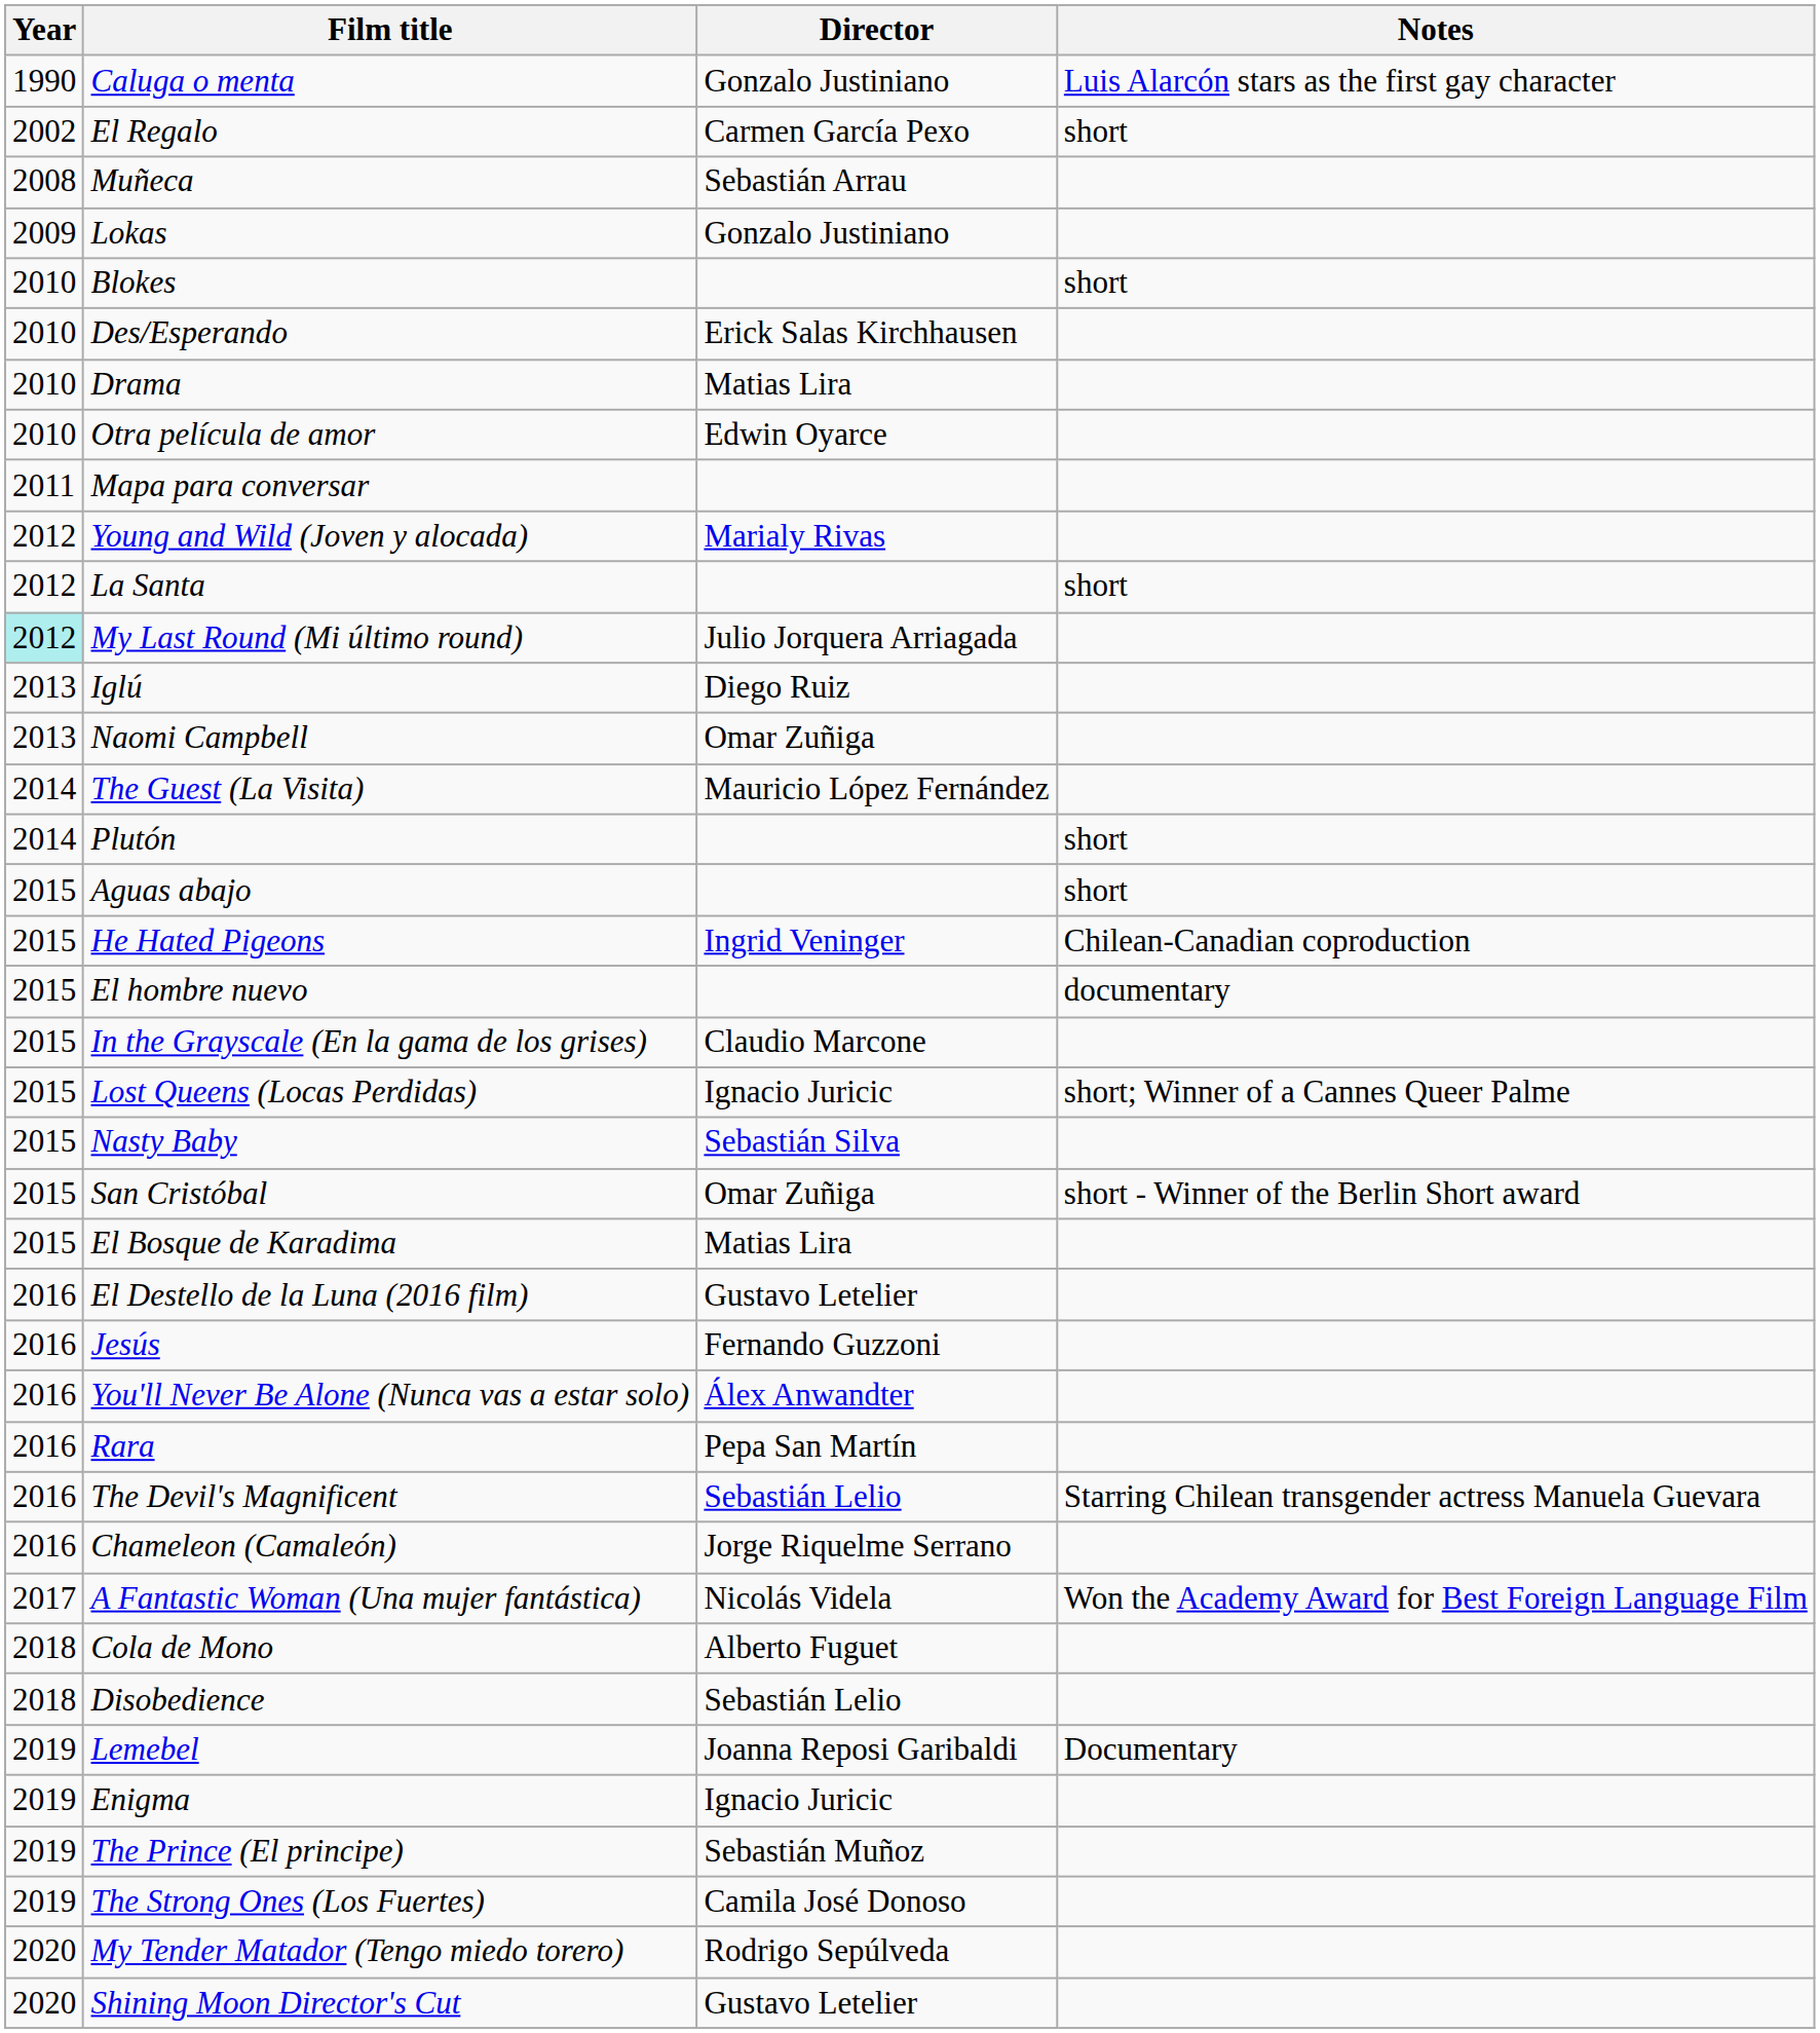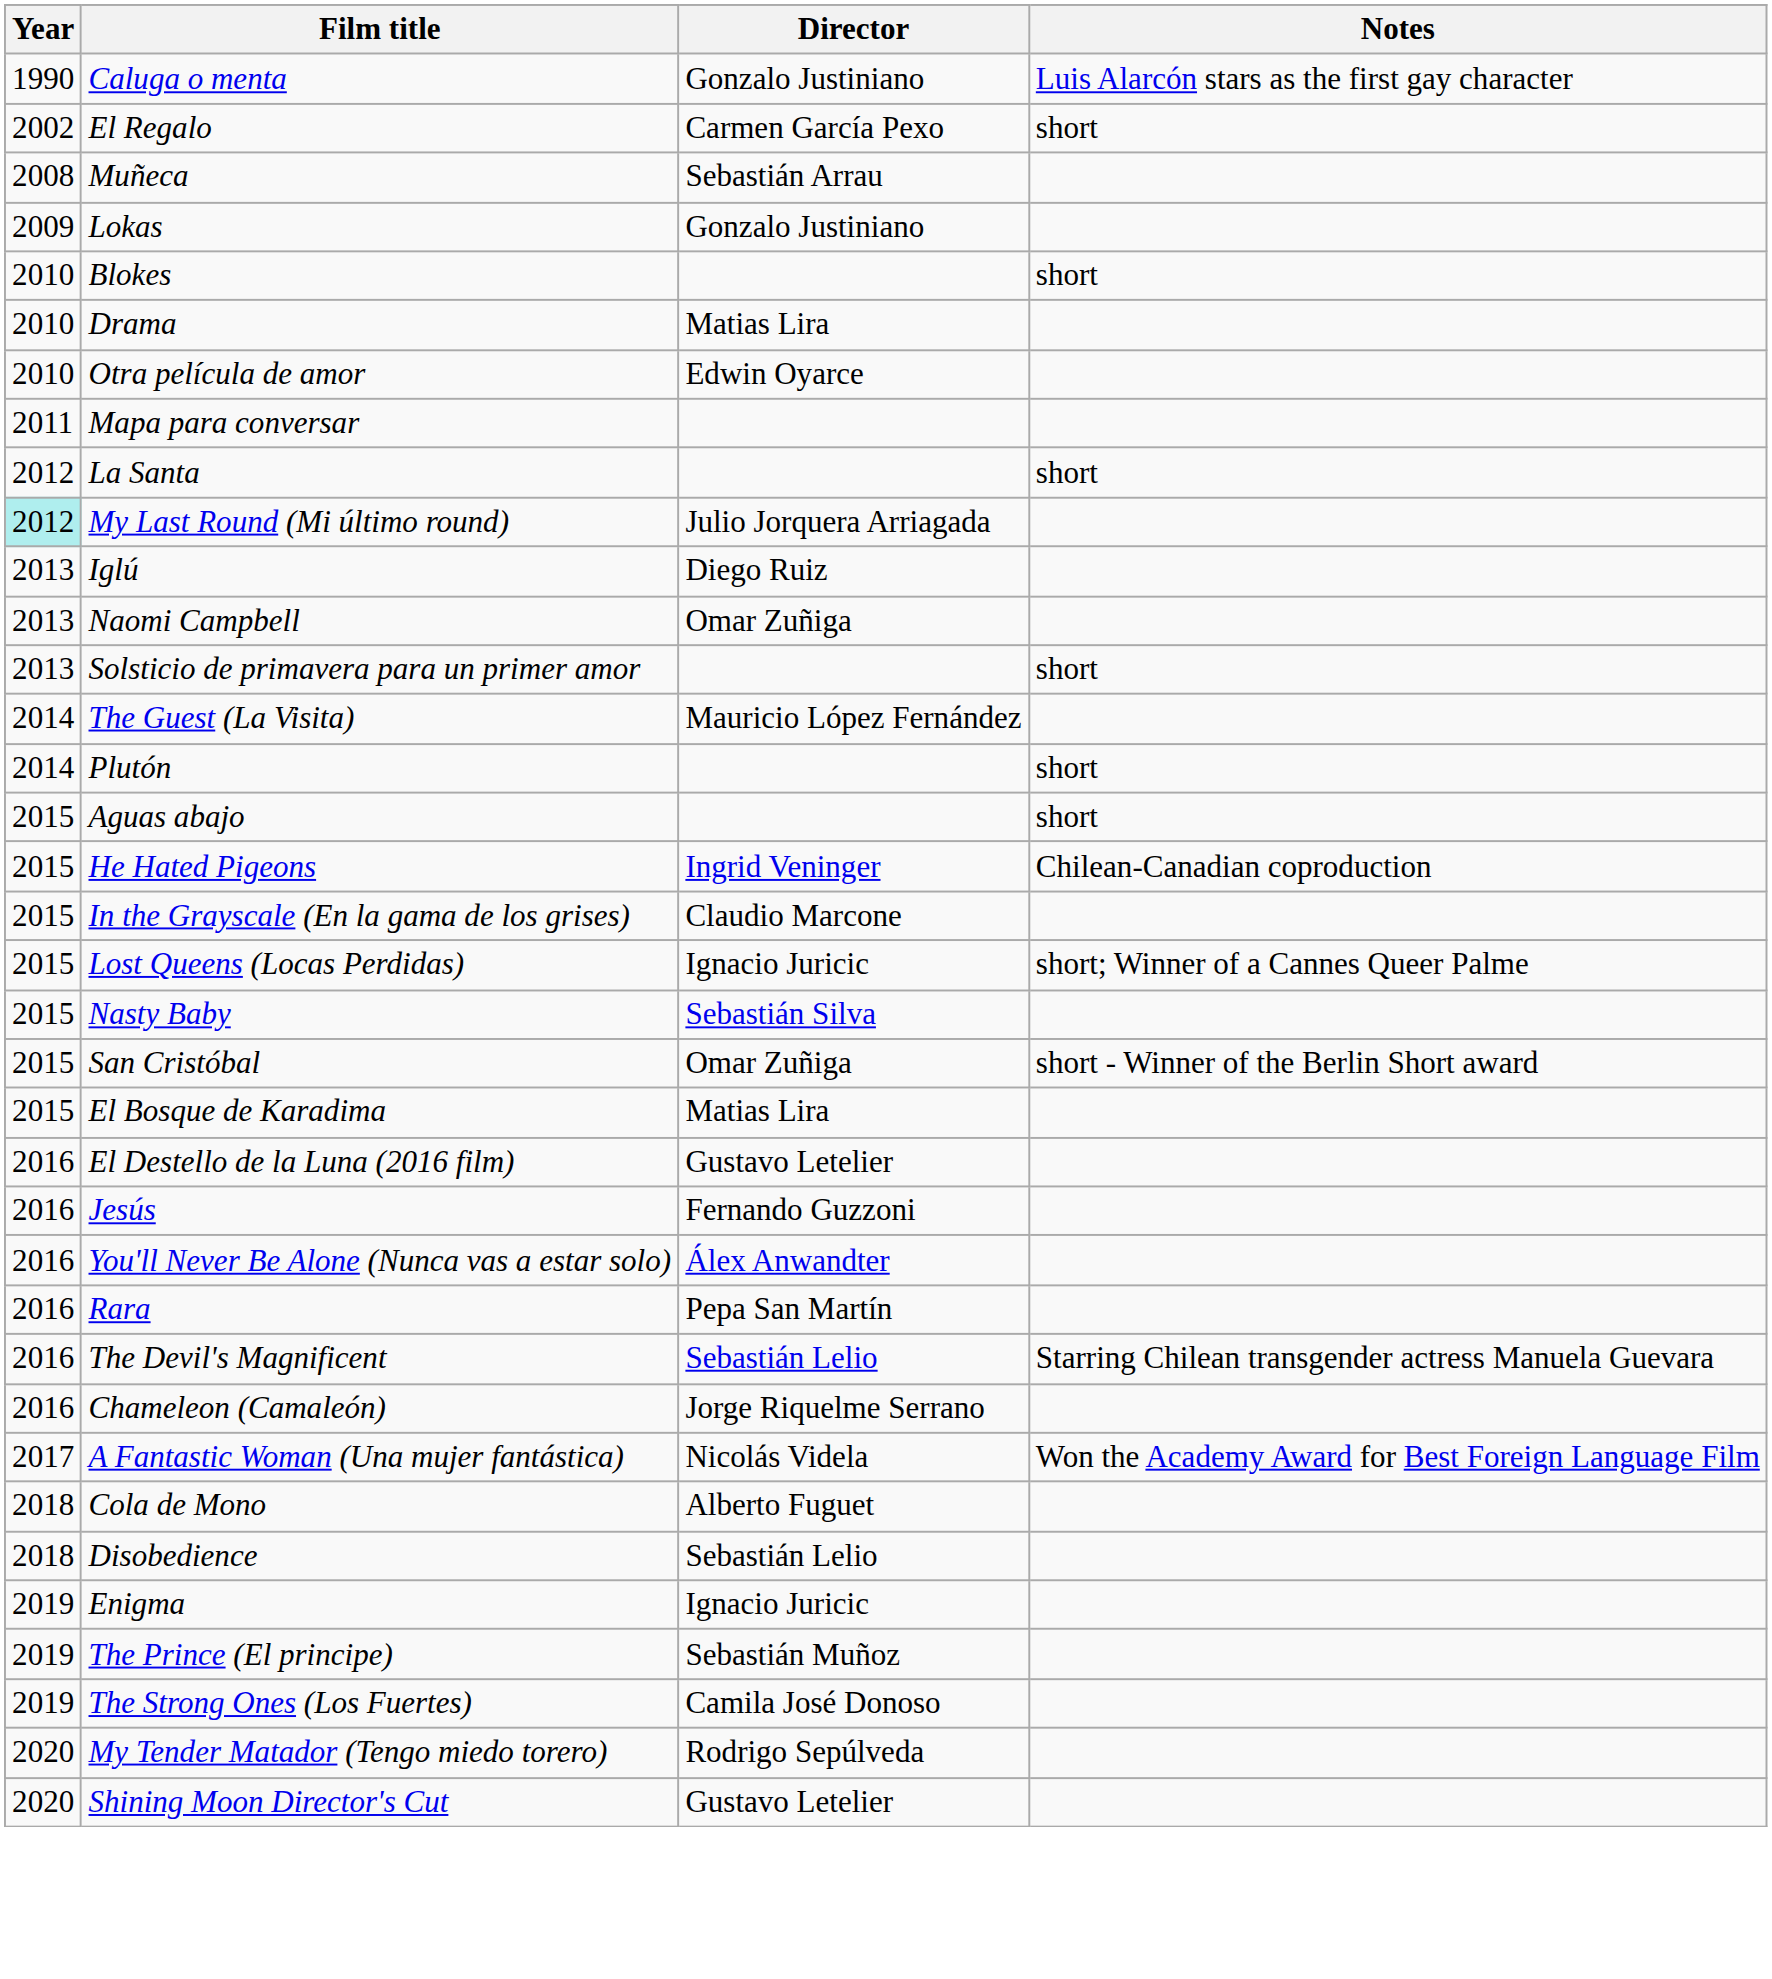 <table class="wikitable sortable">
 <tr>
 <th>Year</th>
 <th>Film title</th>
 <th>Director</th>
 <th>Notes</th>
 </tr>
 <tr>
 <td>1990</td>
 <td><em><a href='#'>Caluga o menta</a></em></td>
 <td>Gonzalo Justiniano</td>
 <td><a href='#'>Luis Alarcón</a> stars as the first gay character</td>
 </tr>
 <tr>
 <td>2002</td>
 <td><em>El Regalo</em></td>
 <td>Carmen García Pexo</td>
 <td>short</td>
 </tr>
 <tr>
 <td>2008</td>
 <td><em>Muñeca</em></td>
 <td>Sebastián Arrau</td>
 <td></td>
 </tr>
 <tr>
 <td>2009</td>
 <td><em>Lokas</em></td>
 <td>Gonzalo Justiniano</td>
 <td></td>
 </tr>
 <tr>
 <td>2010</td>
 <td><em>Blokes</em></td>
 <td></td>
 <td>short</td>
 </tr>
 <tr>
 <td>2010</td>
-<td><em>Des/Esperando</em></td>
-<td>Erick Salas Kirchhausen</td>
-<td></td>
-</tr>
-<tr>
-<td>2010</td>
 <td><em>Drama</em></td>
 <td>Matias Lira</td>
 <td></td>
 </tr>
 <tr>
 <td>2010</td>
 <td><em>Otra película de amor</em></td>
 <td>Edwin Oyarce</td>
 <td></td>
 </tr>
 <tr>
 <td>2011</td>
 <td><em>Mapa para conversar</em></td>
 <td></td>
-<td></td>
-</tr>
-<tr>
-<td>2012</td>
-<td><em><a href='#'>Young and Wild</a> (Joven y alocada)</em></td>
-<td><a href='#'>Marialy Rivas</a></td>
 <td></td>
 </tr>
 <tr>
 <td>2012</td>
 <td><em>La Santa</em></td>
 <td></td>
 <td>short</td>
 </tr>
 <tr>
 <td style="background: paleturquoise;">2012</td>
 <td><em><a href='#'>My Last Round</a> (Mi último round)</em></td>
 <td>Julio Jorquera Arriagada</td>
 <td></td>
 </tr>
 <tr>
 <td>2013</td>
 <td><em>Iglú</em></td>
 <td>Diego Ruiz</td>
 <td></td>
 </tr>
 <tr>
 <td>2013</td>
 <td><em>Naomi Campbell</em></td>
 <td>Omar Zuñiga</td>
 <td></td>
 </tr>
 <tr>
+<td>2013</td>
+<td><em>Solsticio de primavera para un primer amor</em></td>
+<td></td>
+<td>short</td>
+</tr>
+<tr>
 <td>2014</td>
 <td><em><a href='#'>The Guest</a> (La Visita)</em></td>
 <td>Mauricio López Fernández</td>
 <td></td>
 </tr>
 <tr>
 <td>2014</td>
 <td><em>Plutón</em></td>
 <td></td>
 <td>short</td>
 </tr>
 <tr>
 <td>2015</td>
 <td><em>Aguas abajo</em></td>
 <td></td>
 <td>short</td>
 </tr>
 <tr>
 <td>2015</td>
 <td><em><a href='#'>He Hated Pigeons</a></em></td>
 <td><a href='#'>Ingrid Veninger</a></td>
 <td>Chilean-Canadian coproduction</td>
-</tr>
-<tr>
-<td>2015</td>
-<td><em>El hombre nuevo</em></td>
-<td></td>
-<td>documentary</td>
 </tr>
 <tr>
 <td>2015</td>
 <td><em><a href='#'>In the Grayscale</a> (En la gama de los grises)</em></td>
 <td>Claudio Marcone</td>
 <td></td>
 </tr>
 <tr>
 <td>2015</td>
 <td><em><a href='#'>Lost Queens</a> (Locas Perdidas)</em></td>
 <td>Ignacio Juricic</td>
 <td>short; Winner of a Cannes Queer Palme</td>
 </tr>
 <tr>
 <td>2015</td>
 <td><em><a href='#'>Nasty Baby</a></em></td>
 <td><a href='#'>Sebastián Silva</a></td>
 <td></td>
 </tr>
 <tr>
 <td>2015</td>
 <td><em>San Cristóbal</em></td>
 <td>Omar Zuñiga</td>
 <td>short - Winner of the Berlin Short award</td>
 </tr>
 <tr>
 <td>2015</td>
 <td><em>El Bosque de Karadima</em></td>
 <td>Matias Lira</td>
 <td></td>
 </tr>
 <tr>
 <td>2016</td>
 <td><em>El Destello de la Luna (2016 film)</em></td>
 <td>Gustavo Letelier</td>
 <td></td>
 </tr>
 <tr>
 <td>2016</td>
 <td><em><a href='#'>Jesús</a></em></td>
 <td>Fernando Guzzoni</td>
 <td></td>
 </tr>
 <tr>
 <td>2016</td>
 <td><em><a href='#'>You'll Never Be Alone</a> (Nunca vas a estar solo)</em></td>
 <td><a href='#'>Álex Anwandter</a></td>
 <td></td>
 </tr>
 <tr>
 <td>2016</td>
 <td><em><a href='#'>Rara</a></em></td>
 <td>Pepa San Martín</td>
 <td></td>
 </tr>
 <tr>
 <td>2016</td>
 <td><em>The Devil's Magnificent</em></td>
 <td><a href='#'>Sebastián Lelio</a></td>
 <td>Starring Chilean transgender actress Manuela Guevara</td>
 </tr>
 <tr>
 <td>2016</td>
 <td><em>Chameleon (Camaleón)</em></td>
 <td>Jorge Riquelme Serrano</td>
 <td></td>
 </tr>
 <tr>
 <td>2017</td>
 <td><em><a href='#'>A Fantastic Woman</a> (Una mujer fantástica)</em></td>
 <td>Nicolás Videla</td>
 <td>Won the <a href='#'>Academy Award</a> for <a href='#'>Best Foreign Language Film</a></td>
 </tr>
 <tr>
 <td>2018</td>
 <td><em>Cola de Mono</em></td>
 <td>Alberto Fuguet</td>
 <td></td>
 </tr>
 <tr>
 <td>2018</td>
 <td><em>Disobedience</em></td>
 <td>Sebastián Lelio</td>
 <td></td>
 </tr>
 <tr>
 <td>2019</td>
-<td><em><a href='#'>Lemebel</a></em></td>
-<td>Joanna Reposi Garibaldi</td>
-<td>Documentary</td>
-</tr>
-<tr>
-<td>2019</td>
 <td><em>Enigma</em></td>
 <td>Ignacio Juricic</td>
 <td></td>
 </tr>
 <tr>
 <td>2019</td>
 <td><em><a href='#'>The Prince</a> (El principe)</em></td>
 <td>Sebastián Muñoz</td>
 <td></td>
 </tr>
 <tr>
 <td>2019</td>
 <td><em><a href='#'>The Strong Ones</a> (Los Fuertes)</em></td>
 <td>Camila José Donoso</td>
 <td></td>
 </tr>
 <tr>
 <td>2020</td>
 <td><em><a href='#'>My Tender Matador</a> (Tengo miedo torero)</em></td>
 <td>Rodrigo Sepúlveda</td>
 <td></td>
 </tr>
 <tr>
 <td>2020</td>
 <td><em><a href='#'>Shining Moon Director's Cut</a></em></td>
 <td>Gustavo Letelier</td>
 </tr>
 </table>
